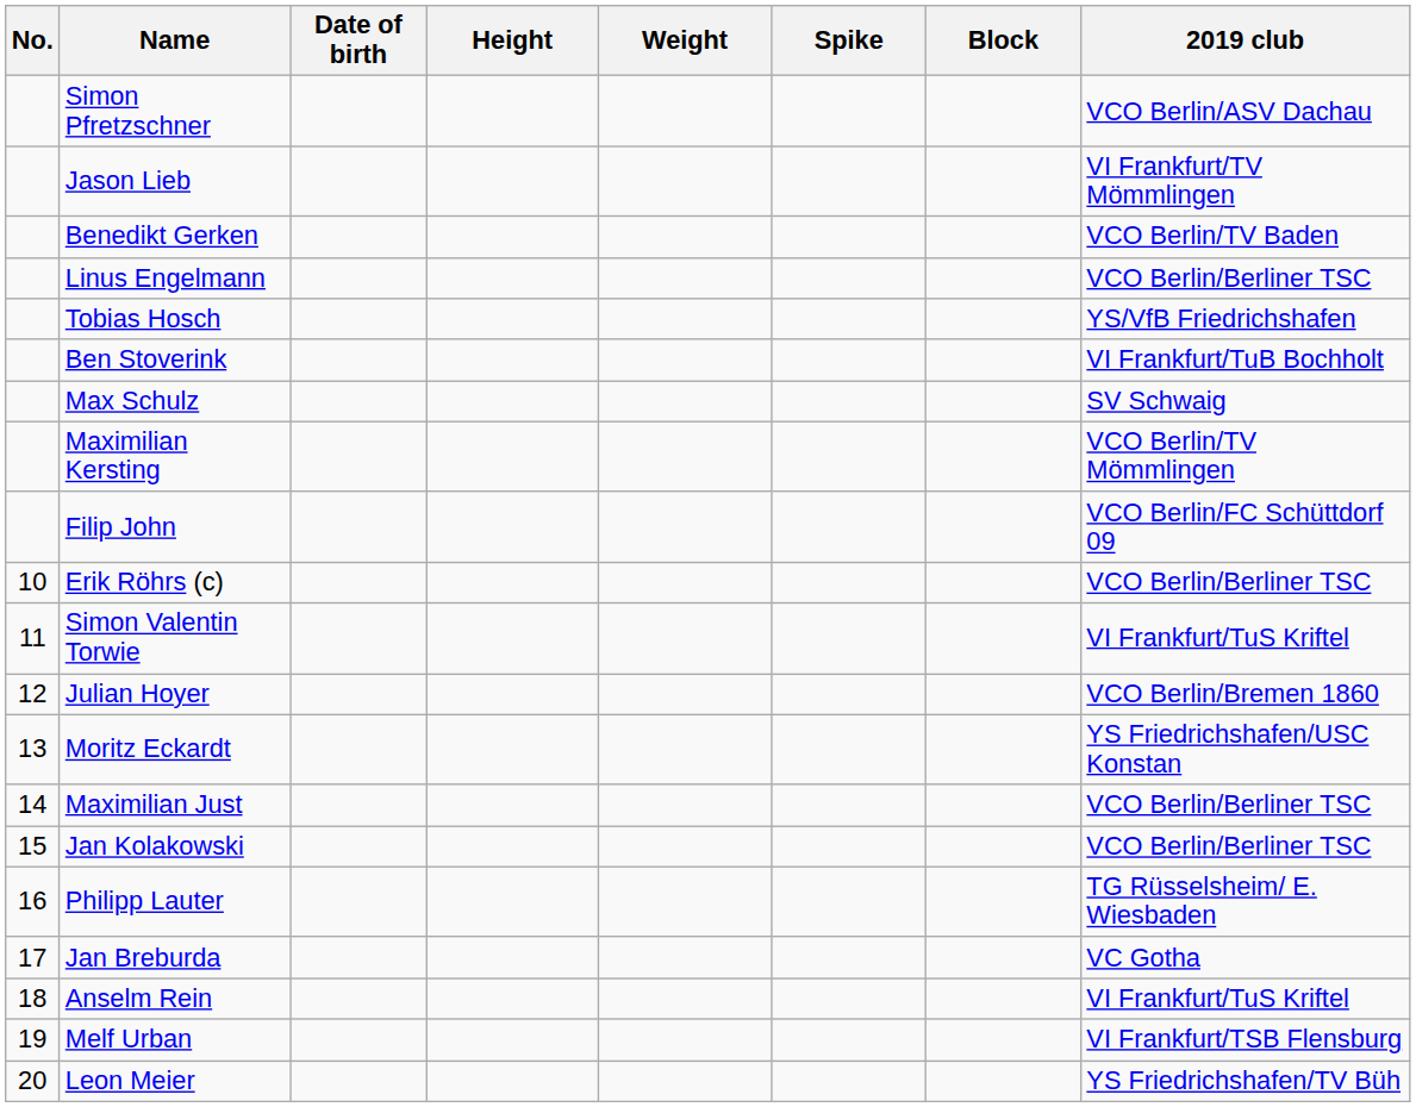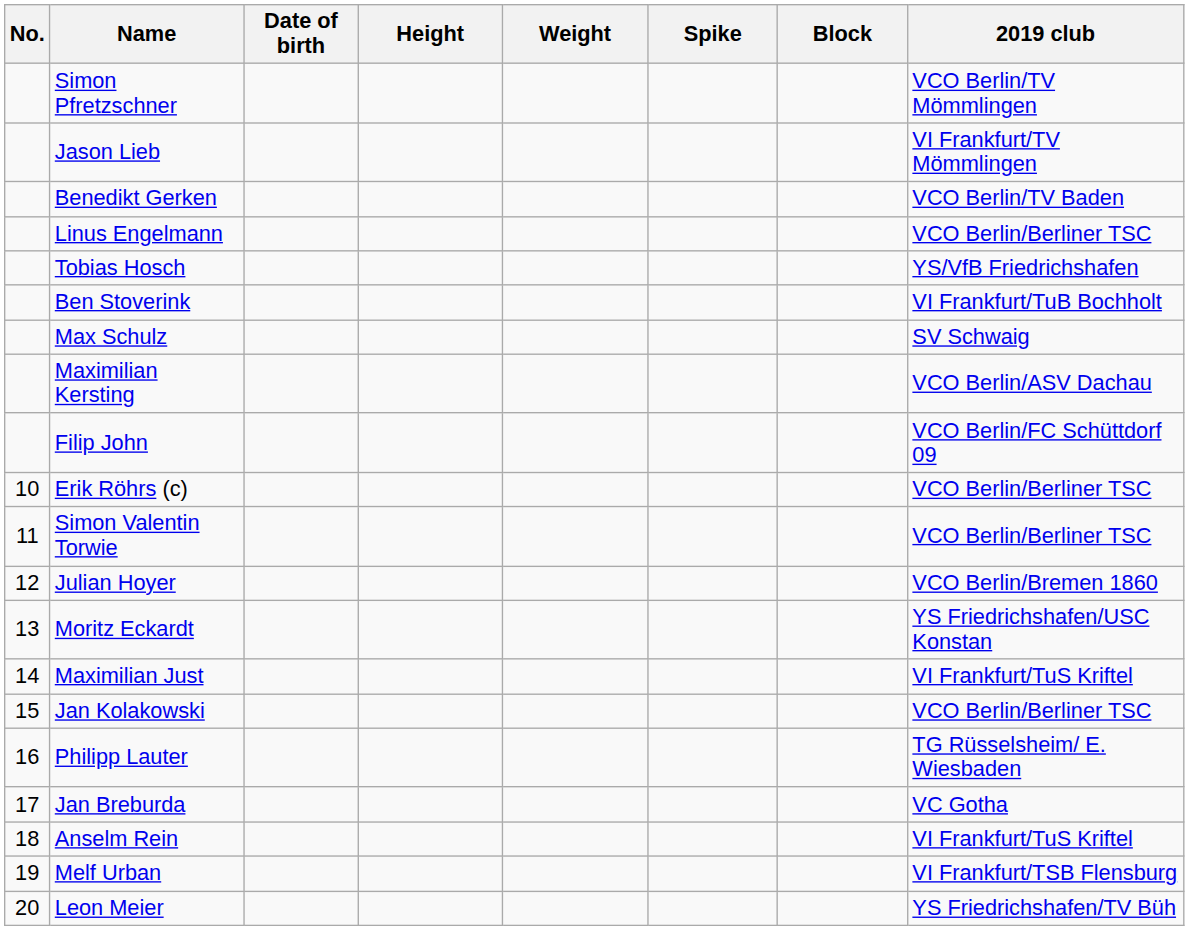 <table class="wikitable sortable" style="text-align:center;">
 <tr>
 <th>No.</th>
 <th style="width:13em">Name</th>
 <th style="width:9em">Date of birth</th>
 <th style="width:11em">Height</th>
 <th style="width:11em">Weight</th>
 <th style="width:10em">Spike</th>
 <th style="width:10em">Block</th>
 <th style="width:17em">2019 club</th>
 </tr>
 <tr>
 <td></td>
 <td align=left><a href='#'>Simon Pfretzschner</a></td>
 <td align=right></td>
 <td></td>
 <td></td>
 <td></td>
 <td></td>
-<td align=left> <a href='#'>VCO Berlin/ASV Dachau</a></td>
+<td align=left> <a href='#'>VCO Berlin/TV Mömmlingen</a></td>
 </tr>
 <tr>
 <td></td>
 <td align=left><a href='#'>Jason Lieb</a></td>
 <td align=right></td>
 <td></td>
 <td></td>
 <td></td>
 <td></td>
 <td align=left> <a href='#'>VI Frankfurt/TV Mömmlingen</a></td>
 </tr>
 <tr>
 <td></td>
 <td align=left><a href='#'>Benedikt Gerken</a></td>
 <td align=right></td>
 <td></td>
 <td></td>
 <td></td>
 <td></td>
 <td align=left> <a href='#'>VCO Berlin/TV Baden</a></td>
 </tr>
 <tr>
 <td></td>
 <td align=left><a href='#'>Linus Engelmann</a></td>
 <td align=right></td>
 <td></td>
 <td></td>
 <td></td>
 <td></td>
 <td align=left> <a href='#'>VCO Berlin/Berliner TSC</a></td>
 </tr>
 <tr>
 <td></td>
 <td align=left><a href='#'>Tobias Hosch</a></td>
 <td align=right></td>
 <td></td>
 <td></td>
 <td></td>
 <td></td>
 <td align=left> <a href='#'>YS/VfB Friedrichshafen</a></td>
 </tr>
 <tr>
 <td></td>
 <td align=left><a href='#'>Ben Stoverink</a></td>
 <td align=right></td>
 <td></td>
 <td></td>
 <td></td>
 <td></td>
 <td align=left> <a href='#'>VI Frankfurt/TuB Bochholt</a></td>
 </tr>
 <tr>
 <td></td>
 <td align=left><a href='#'>Max Schulz</a></td>
 <td align=right></td>
 <td></td>
 <td></td>
 <td></td>
 <td></td>
 <td align=left> <a href='#'>SV Schwaig</a></td>
 </tr>
 <tr>
 <td></td>
 <td align=left><a href='#'>Maximilian Kersting</a></td>
 <td align=right></td>
 <td></td>
 <td></td>
 <td></td>
 <td></td>
-<td align=left> <a href='#'>VCO Berlin/TV Mömmlingen</a></td>
+<td align=left> <a href='#'>VCO Berlin/ASV Dachau</a></td>
 </tr>
 <tr>
 <td></td>
 <td align=left><a href='#'>Filip John</a></td>
 <td align=right></td>
 <td></td>
 <td></td>
 <td></td>
 <td></td>
 <td align=left> <a href='#'>VCO Berlin/FC Schüttdorf 09</a></td>
 </tr>
 <tr>
 <td>10</td>
 <td align=left><a href='#'>Erik Röhrs</a> (c)</td>
 <td align=right></td>
 <td></td>
 <td></td>
 <td></td>
 <td></td>
 <td align=left> <a href='#'>VCO Berlin/Berliner TSC</a></td>
 </tr>
 <tr>
 <td>11</td>
 <td align=left><a href='#'>Simon Valentin Torwie</a></td>
 <td align=right></td>
 <td></td>
 <td></td>
 <td></td>
 <td></td>
-<td align=left> <a href='#'>VI Frankfurt/TuS Kriftel</a></td>
+<td align=left> <a href='#'>VCO Berlin/Berliner TSC</a></td>
 </tr>
 <tr>
 <td>12</td>
 <td align=left><a href='#'>Julian Hoyer</a></td>
 <td align=right></td>
 <td></td>
 <td></td>
 <td></td>
 <td></td>
 <td align=left> <a href='#'>VCO Berlin/Bremen 1860</a></td>
 </tr>
 <tr>
 <td>13</td>
 <td align=left><a href='#'>Moritz Eckardt</a></td>
 <td align=right></td>
 <td></td>
 <td></td>
 <td></td>
 <td></td>
 <td align=left> <a href='#'>YS Friedrichshafen/USC Konstan</a></td>
 </tr>
 <tr>
 <td>14</td>
 <td align=left><a href='#'>Maximilian Just</a></td>
 <td align=right></td>
 <td></td>
 <td></td>
 <td></td>
 <td></td>
-<td align=left> <a href='#'>VCO Berlin/Berliner TSC</a></td>
+<td align=left> <a href='#'>VI Frankfurt/TuS Kriftel</a></td>
 </tr>
 <tr>
 <td>15</td>
 <td align=left><a href='#'>Jan Kolakowski</a></td>
 <td align=right></td>
 <td></td>
 <td></td>
 <td></td>
 <td></td>
 <td align=left> <a href='#'>VCO Berlin/Berliner TSC</a></td>
 </tr>
 <tr>
 <td>16</td>
 <td align=left><a href='#'>Philipp Lauter</a></td>
 <td align=right></td>
 <td></td>
 <td></td>
 <td></td>
 <td></td>
 <td align=left> <a href='#'>TG Rüsselsheim/ E. Wiesbaden</a></td>
 </tr>
 <tr>
 <td>17</td>
 <td align=left><a href='#'>Jan Breburda</a></td>
 <td align=right></td>
 <td></td>
 <td></td>
 <td></td>
 <td></td>
 <td align=left> <a href='#'>VC Gotha</a></td>
 </tr>
 <tr>
 <td>18</td>
 <td align=left><a href='#'>Anselm Rein</a></td>
 <td align=right></td>
 <td></td>
 <td></td>
 <td></td>
 <td></td>
 <td align=left> <a href='#'>VI Frankfurt/TuS Kriftel</a></td>
 </tr>
 <tr>
 <td>19</td>
 <td align=left><a href='#'>Melf Urban</a></td>
 <td align=right></td>
 <td></td>
 <td></td>
 <td></td>
 <td></td>
 <td align=left> <a href='#'>VI Frankfurt/TSB Flensburg</a></td>
 </tr>
 <tr>
 <td>20</td>
 <td align=left><a href='#'>Leon Meier</a></td>
 <td align=right></td>
 <td></td>
 <td></td>
 <td></td>
 <td></td>
 <td align=left> <a href='#'>YS Friedrichshafen/TV Büh</a></td>
 </tr>
 </table>
